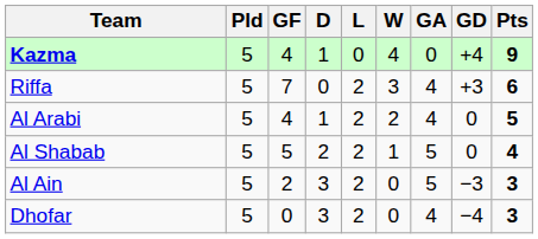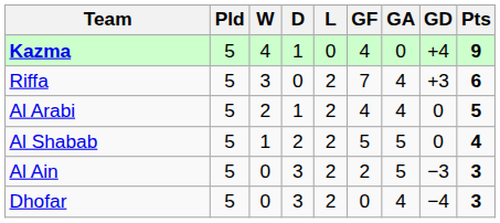 <table class="wikitable" style="text-align:center;">
 <tr>
 <th width=165>Team</th>
 <th width=20>Pld</th>
-<th width=20>GF</th>
+<th width=20>W</th>
 <th width=20>D</th>
 <th width=20>L</th>
-<th width=20>W</th>
+<th width=20>GF</th>
 <th width=20>GA</th>
 <th width=20>GD</th>
 <th width=20>Pts</th>
 </tr>
 <tr bgcolor=ccffcc>
 <td style="text-align:left;"> <strong><a href='#'>Kazma</a></strong></td>
 <td>5</td>
 <td>4</td>
 <td>1</td>
 <td>0</td>
 <td>4</td>
 <td>0</td>
 <td>+4</td>
 <td><strong>9</strong></td>
 </tr>
 <tr>
 <td style="text-align:left;"> <a href='#'>Riffa</a></td>
 <td>5</td>
-<td>7</td>
+<td>3</td>
 <td>0</td>
 <td>2</td>
-<td>3</td>
+<td>7</td>
 <td>4</td>
 <td>+3</td>
 <td><strong>6</strong></td>
 </tr>
 <tr>
 <td style="text-align:left;"> <a href='#'>Al Arabi</a></td>
 <td>5</td>
-<td>4</td>
+<td>2</td>
 <td>1</td>
 <td>2</td>
-<td>2</td>
+<td>4</td>
 <td>4</td>
 <td>0</td>
 <td><strong>5</strong></td>
 </tr>
 <tr>
 <td style="text-align:left;"> <a href='#'>Al Shabab</a></td>
 <td>5</td>
-<td>5</td>
+<td>1</td>
 <td>2</td>
 <td>2</td>
-<td>1</td>
+<td>5</td>
 <td>5</td>
 <td>0</td>
 <td><strong>4</strong></td>
 </tr>
 <tr>
 <td style="text-align:left;"> <a href='#'>Al Ain</a></td>
 <td>5</td>
-<td>2</td>
+<td>0</td>
 <td>3</td>
 <td>2</td>
-<td>0</td>
+<td>2</td>
 <td>5</td>
 <td>−3</td>
 <td><strong>3</strong></td>
 </tr>
 <tr>
 <td style="text-align:left;"> <a href='#'>Dhofar</a></td>
 <td>5</td>
 <td>0</td>
 <td>3</td>
 <td>2</td>
 <td>0</td>
 <td>4</td>
 <td>−4</td>
 <td><strong>3</strong></td>
 </tr>
 </table>
